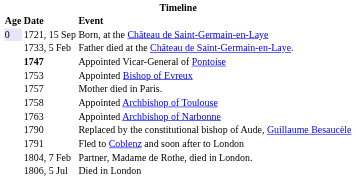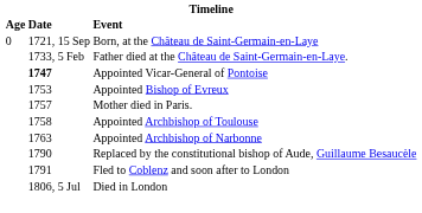 <table>
 <tr>
 <th colspan=3>Timeline</th>
 </tr>
 <tr>
 <th align="left">Age</th>
 <th align="left">Date</th>
 <th align="left">Event</th>
 </tr>
 <tr>
-<td style="background: lavender;">0</td>
+<td>0</td>
 <td>1721, 15 Sep</td>
 <td>Born, at the <a href='#'>Château de Saint-Germain-en-Laye</a></td>
 </tr>
 <tr>
 <td></td>
 <td>1733, 5 Feb</td>
 <td>Father died at the <a href='#'>Château de Saint-Germain-en-Laye</a>.</td>
 </tr>
 <tr>
 <td></td>
 <td><strong>1747</strong></td>
 <td>Appointed Vicar-General of <a href='#'>Pontoise</a></td>
 </tr>
 <tr>
 <td></td>
 <td>1753</td>
 <td>Appointed <a href='#'>Bishop of Evreux</a></td>
 </tr>
 <tr>
 <td></td>
 <td>1757</td>
 <td>Mother died in Paris.</td>
 </tr>
 <tr>
 <td></td>
 <td>1758</td>
 <td>Appointed <a href='#'>Archbishop of Toulouse</a></td>
 </tr>
 <tr>
 <td></td>
 <td>1763</td>
 <td>Appointed <a href='#'>Archbishop of Narbonne</a></td>
 </tr>
 <tr>
 <td></td>
 <td>1790</td>
 <td>Replaced by the constitutional bishop of Aude, <a href='#'>Guillaume Besaucèle</a></td>
 </tr>
 <tr>
 <td></td>
 <td>1791</td>
 <td>Fled to <a href='#'>Coblenz</a> and soon after to London</td>
 </tr>
 <tr>
 <td></td>
-<td>1804, 7 Feb</td>
-<td>Partner, Madame de Rothe, died in London.</td>
-</tr>
-<tr>
-<td></td>
 <td>1806, 5 Jul</td>
 <td>Died in London<br></td>
 </tr>
 </table>
